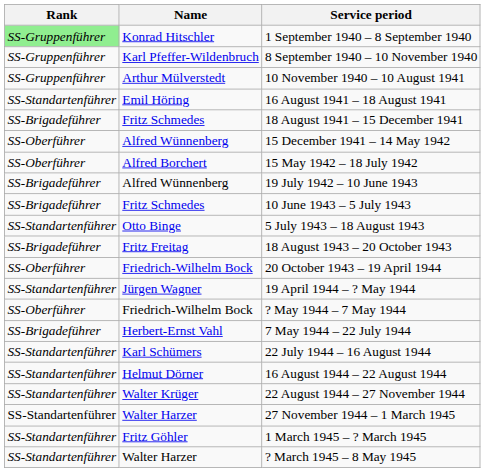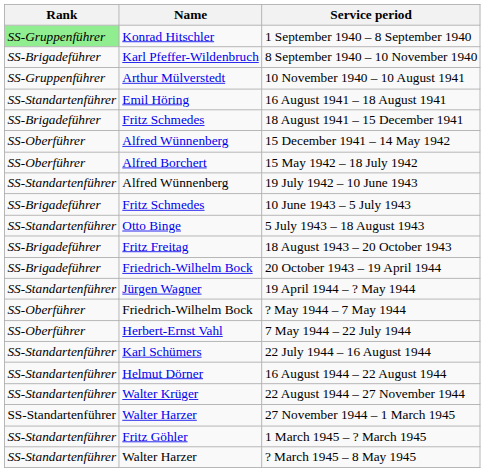 <table class="wikitable">
 <tr>
 <th>Rank</th>
 <th>Name</th>
 <th>Service period</th>
 </tr>
 <tr>
 <td style="background: lightgreen;"><em>SS-Gruppenführer</em></td>
 <td><a href='#'>Konrad Hitschler</a></td>
 <td>1 September 1940 – 8 September 1940</td>
 </tr>
 <tr>
-<td><em>SS-Gruppenführer</em></td>
+<td><em>SS-Brigadeführer</em></td>
 <td><a href='#'>Karl Pfeffer-Wildenbruch</a></td>
 <td>8 September 1940 – 10 November 1940</td>
 </tr>
 <tr>
 <td><em>SS-Gruppenführer</em></td>
 <td><a href='#'>Arthur Mülverstedt</a></td>
 <td>10 November 1940 – 10 August 1941</td>
 </tr>
 <tr>
 <td><em>SS-Standartenführer</em></td>
 <td><a href='#'>Emil Höring</a></td>
 <td>16 August 1941 – 18 August 1941</td>
 </tr>
 <tr>
 <td><em>SS-Brigadeführer</em></td>
 <td><a href='#'>Fritz Schmedes</a></td>
 <td>18 August 1941 – 15 December 1941</td>
 </tr>
 <tr>
 <td><em>SS-Oberführer</em></td>
 <td><a href='#'>Alfred Wünnenberg</a></td>
 <td>15 December 1941 – 14 May 1942</td>
 </tr>
 <tr>
 <td><em>SS-Oberführer</em></td>
 <td><a href='#'>Alfred Borchert</a></td>
 <td>15 May 1942 – 18 July 1942</td>
 </tr>
 <tr>
-<td><em>SS-Brigadeführer</em></td>
+<td><em>SS-Standartenführer</em></td>
 <td>Alfred Wünnenberg</td>
 <td>19 July 1942 – 10 June 1943</td>
 </tr>
 <tr>
 <td><em>SS-Brigadeführer</em></td>
 <td><a href='#'>Fritz Schmedes</a></td>
 <td>10 June 1943 – 5 July 1943</td>
 </tr>
 <tr>
 <td><em>SS-Standartenführer</em></td>
 <td><a href='#'>Otto Binge</a></td>
 <td>5 July 1943 – 18 August 1943</td>
 </tr>
 <tr>
 <td><em>SS-Brigadeführer</em></td>
 <td><a href='#'>Fritz Freitag</a></td>
 <td>18 August 1943 – 20 October 1943</td>
 </tr>
 <tr>
-<td><em>SS-Oberführer</em></td>
+<td><em>SS-Brigadeführer</em></td>
 <td><a href='#'>Friedrich-Wilhelm Bock</a></td>
 <td>20 October 1943 – 19 April 1944</td>
 </tr>
 <tr>
 <td><em>SS-Standartenführer</em></td>
 <td><a href='#'>Jürgen Wagner</a></td>
 <td>19 April 1944 – ? May 1944</td>
 </tr>
 <tr>
 <td><em>SS-Oberführer</em></td>
 <td>Friedrich-Wilhelm Bock</td>
 <td>? May 1944 – 7 May 1944</td>
 </tr>
 <tr>
-<td><em>SS-Brigadeführer</em></td>
+<td><em>SS-Oberführer</em></td>
 <td><a href='#'>Herbert-Ernst Vahl</a></td>
 <td>7 May 1944 – 22 July 1944</td>
 </tr>
 <tr>
 <td><em>SS-Standartenführer</em></td>
 <td><a href='#'>Karl Schümers</a></td>
 <td>22 July 1944 – 16 August 1944</td>
 </tr>
 <tr>
 <td><em>SS-Standartenführer</em></td>
 <td><a href='#'>Helmut Dörner</a></td>
 <td>16 August 1944 – 22 August 1944</td>
 </tr>
 <tr>
 <td><em>SS-Standartenführer</em></td>
 <td><a href='#'>Walter Krüger</a></td>
 <td>22 August 1944 – 27 November 1944</td>
 </tr>
 <tr>
 <td>SS-Standartenführer</td>
 <td><a href='#'>Walter Harzer</a></td>
 <td>27 November 1944 – 1 March 1945</td>
 </tr>
 <tr>
 <td><em>SS-Standartenführer</em></td>
 <td><a href='#'>Fritz Göhler</a></td>
 <td>1 March 1945 – ? March 1945</td>
 </tr>
 <tr>
 <td><em>SS-Standartenführer</em></td>
 <td>Walter Harzer</td>
 <td>? March 1945 – 8 May 1945</td>
 </tr>
 </table>
